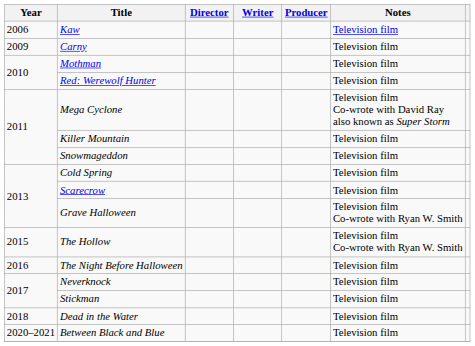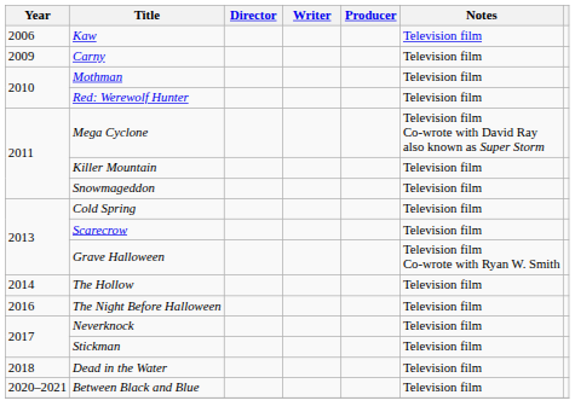 <table class="wikitable sortable">
 <tr>
 <th>Year</th>
 <th>Title</th>
 <th width="65"><a href='#'>Director</a></th>
 <th width="65"><a href='#'>Writer</a></th>
 <th width="65"><a href='#'>Producer</a></th>
 <th class=unsortable>Notes</th>
 <th class=unsortable></th>
 </tr>
 <tr>
 <td>2006</td>
 <td><em><a href='#'>Kaw</a></em></td>
 <td></td>
 <td></td>
 <td></td>
 <td><a href='#'>Television film</a></td>
 <td style="text-align: center;"></td>
 </tr>
 <tr>
 <td>2009</td>
 <td><em><a href='#'>Carny</a></em></td>
 <td></td>
 <td></td>
 <td></td>
 <td>Television film</td>
 <td style="text-align: center;"></td>
 </tr>
 <tr>
 <td rowspan=2>2010</td>
 <td><em><a href='#'>Mothman</a></em></td>
 <td></td>
 <td></td>
 <td></td>
 <td>Television film</td>
 <td style="text-align: center;"></td>
 </tr>
 <tr>
 <td><em><a href='#'>Red: Werewolf Hunter</a></em></td>
 <td></td>
 <td></td>
 <td></td>
 <td>Television film</td>
 <td style="text-align: center;"></td>
 </tr>
 <tr>
 <td rowspan=3>2011</td>
 <td><em>Mega Cyclone</em></td>
 <td></td>
 <td></td>
 <td></td>
 <td>Television film<br>Co-wrote with David Ray<br>also known as <em>Super Storm</em></td>
 <td style="text-align: center;"></td>
 </tr>
 <tr>
 <td><em>Killer Mountain</em></td>
 <td></td>
 <td></td>
 <td></td>
 <td>Television film</td>
 <td style="text-align: center;"></td>
 </tr>
 <tr>
 <td><em>Snowmageddon</em></td>
 <td></td>
 <td></td>
 <td></td>
 <td>Television film</td>
 <td style="text-align: center;"></td>
 </tr>
 <tr>
 <td rowspan=3>2013</td>
 <td><em>Cold Spring</em></td>
 <td></td>
 <td></td>
 <td></td>
 <td>Television film</td>
 <td style="text-align: center;"></td>
 </tr>
 <tr>
 <td><em><a href='#'>Scarecrow</a></em></td>
 <td></td>
 <td></td>
 <td></td>
 <td>Television film</td>
 <td style="text-align: center;"></td>
 </tr>
 <tr>
 <td><em>Grave Halloween</em></td>
 <td></td>
 <td></td>
 <td></td>
 <td>Television film<br>Co-wrote with Ryan W. Smith</td>
 <td style="text-align: center;"></td>
 </tr>
 <tr>
-<td>2015</td>
+<td>2014</td>
 <td><em>The Hollow</em></td>
 <td></td>
 <td></td>
 <td></td>
-<td>Television film<br>Co-wrote with Ryan W. Smith</td>
+<td>Television film</td>
 <td style="text-align: center;"></td>
 </tr>
 <tr>
 <td>2016</td>
 <td><em>The Night Before Halloween</em></td>
 <td></td>
 <td></td>
 <td></td>
 <td>Television film</td>
 <td style="text-align: center;"></td>
 </tr>
 <tr>
 <td rowspan=2>2017</td>
 <td><em>Neverknock</em></td>
 <td></td>
 <td></td>
 <td></td>
 <td>Television film</td>
 <td style="text-align: center;"></td>
 </tr>
 <tr>
 <td><em>Stickman</em></td>
 <td></td>
 <td></td>
 <td></td>
 <td>Television film</td>
 <td style="text-align: center;"></td>
 </tr>
 <tr>
 <td>2018</td>
 <td><em>Dead in the Water</em></td>
 <td></td>
 <td></td>
 <td></td>
 <td>Television film</td>
 <td style="text-align: center;"></td>
 </tr>
 <tr>
 <td>2020–2021</td>
 <td><em>Between Black and Blue</em></td>
 <td></td>
 <td></td>
 <td></td>
 <td>Television film</td>
 <td style="text-align: center;"></td>
 </tr>
 <tr>
 </tr>
 </table>
